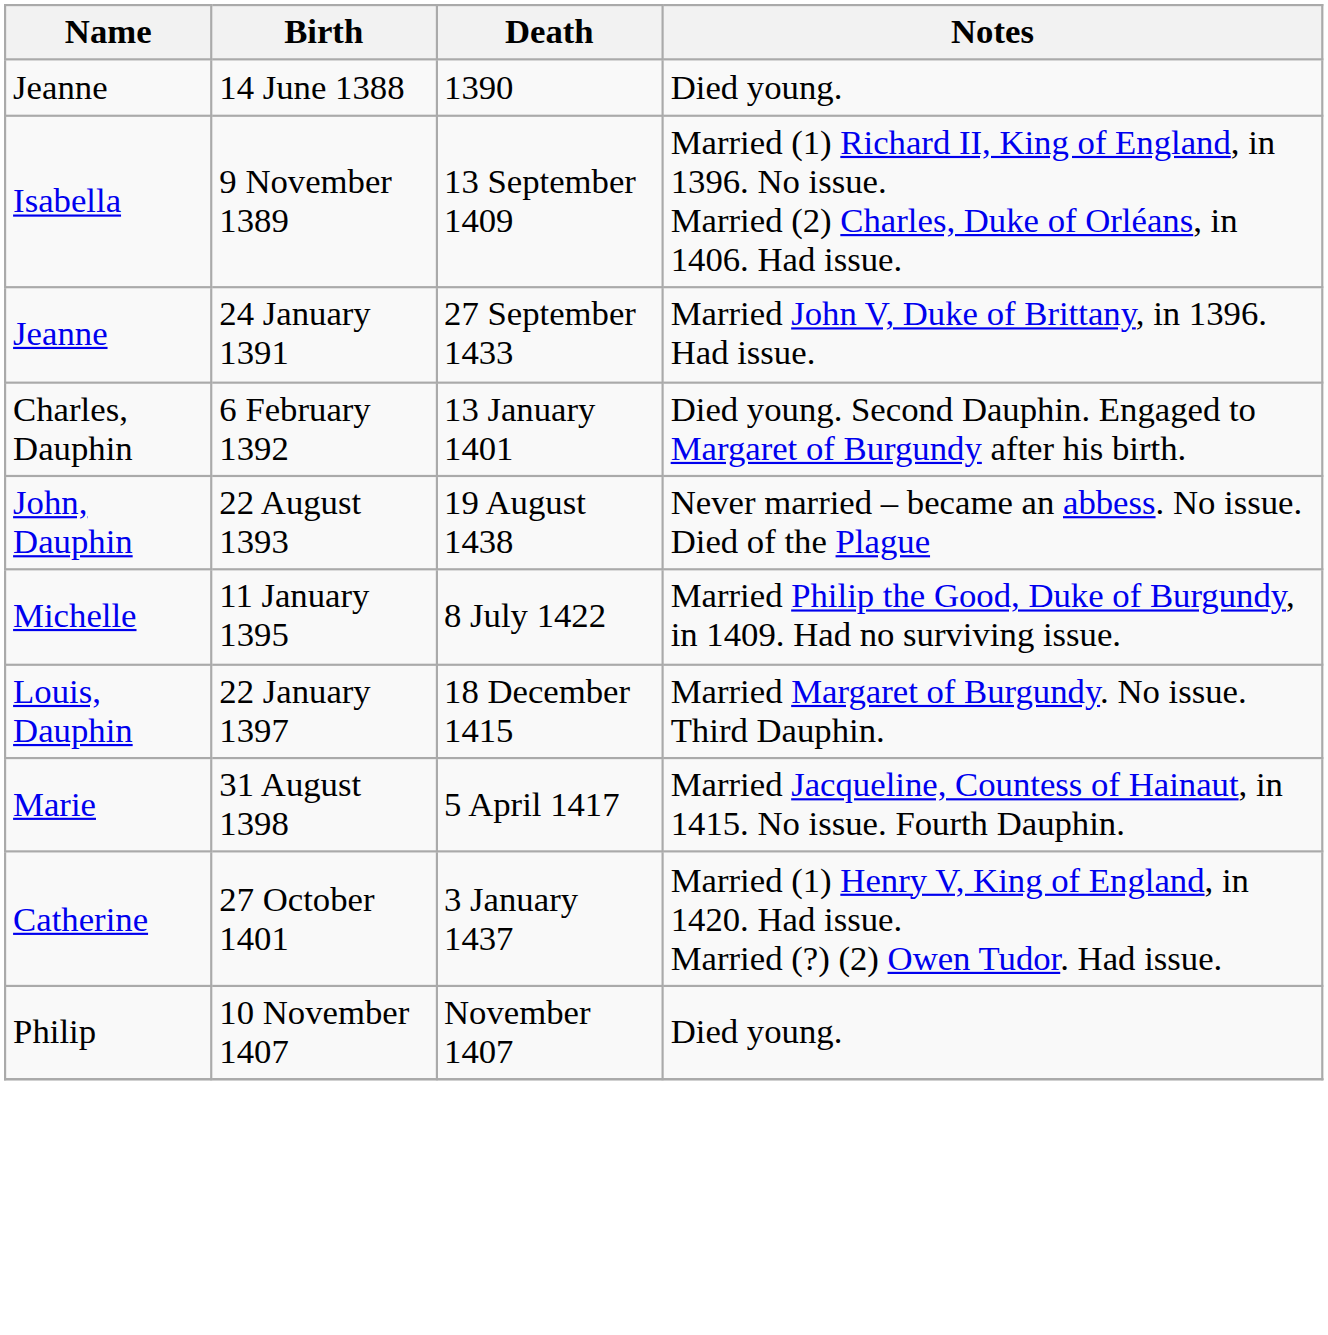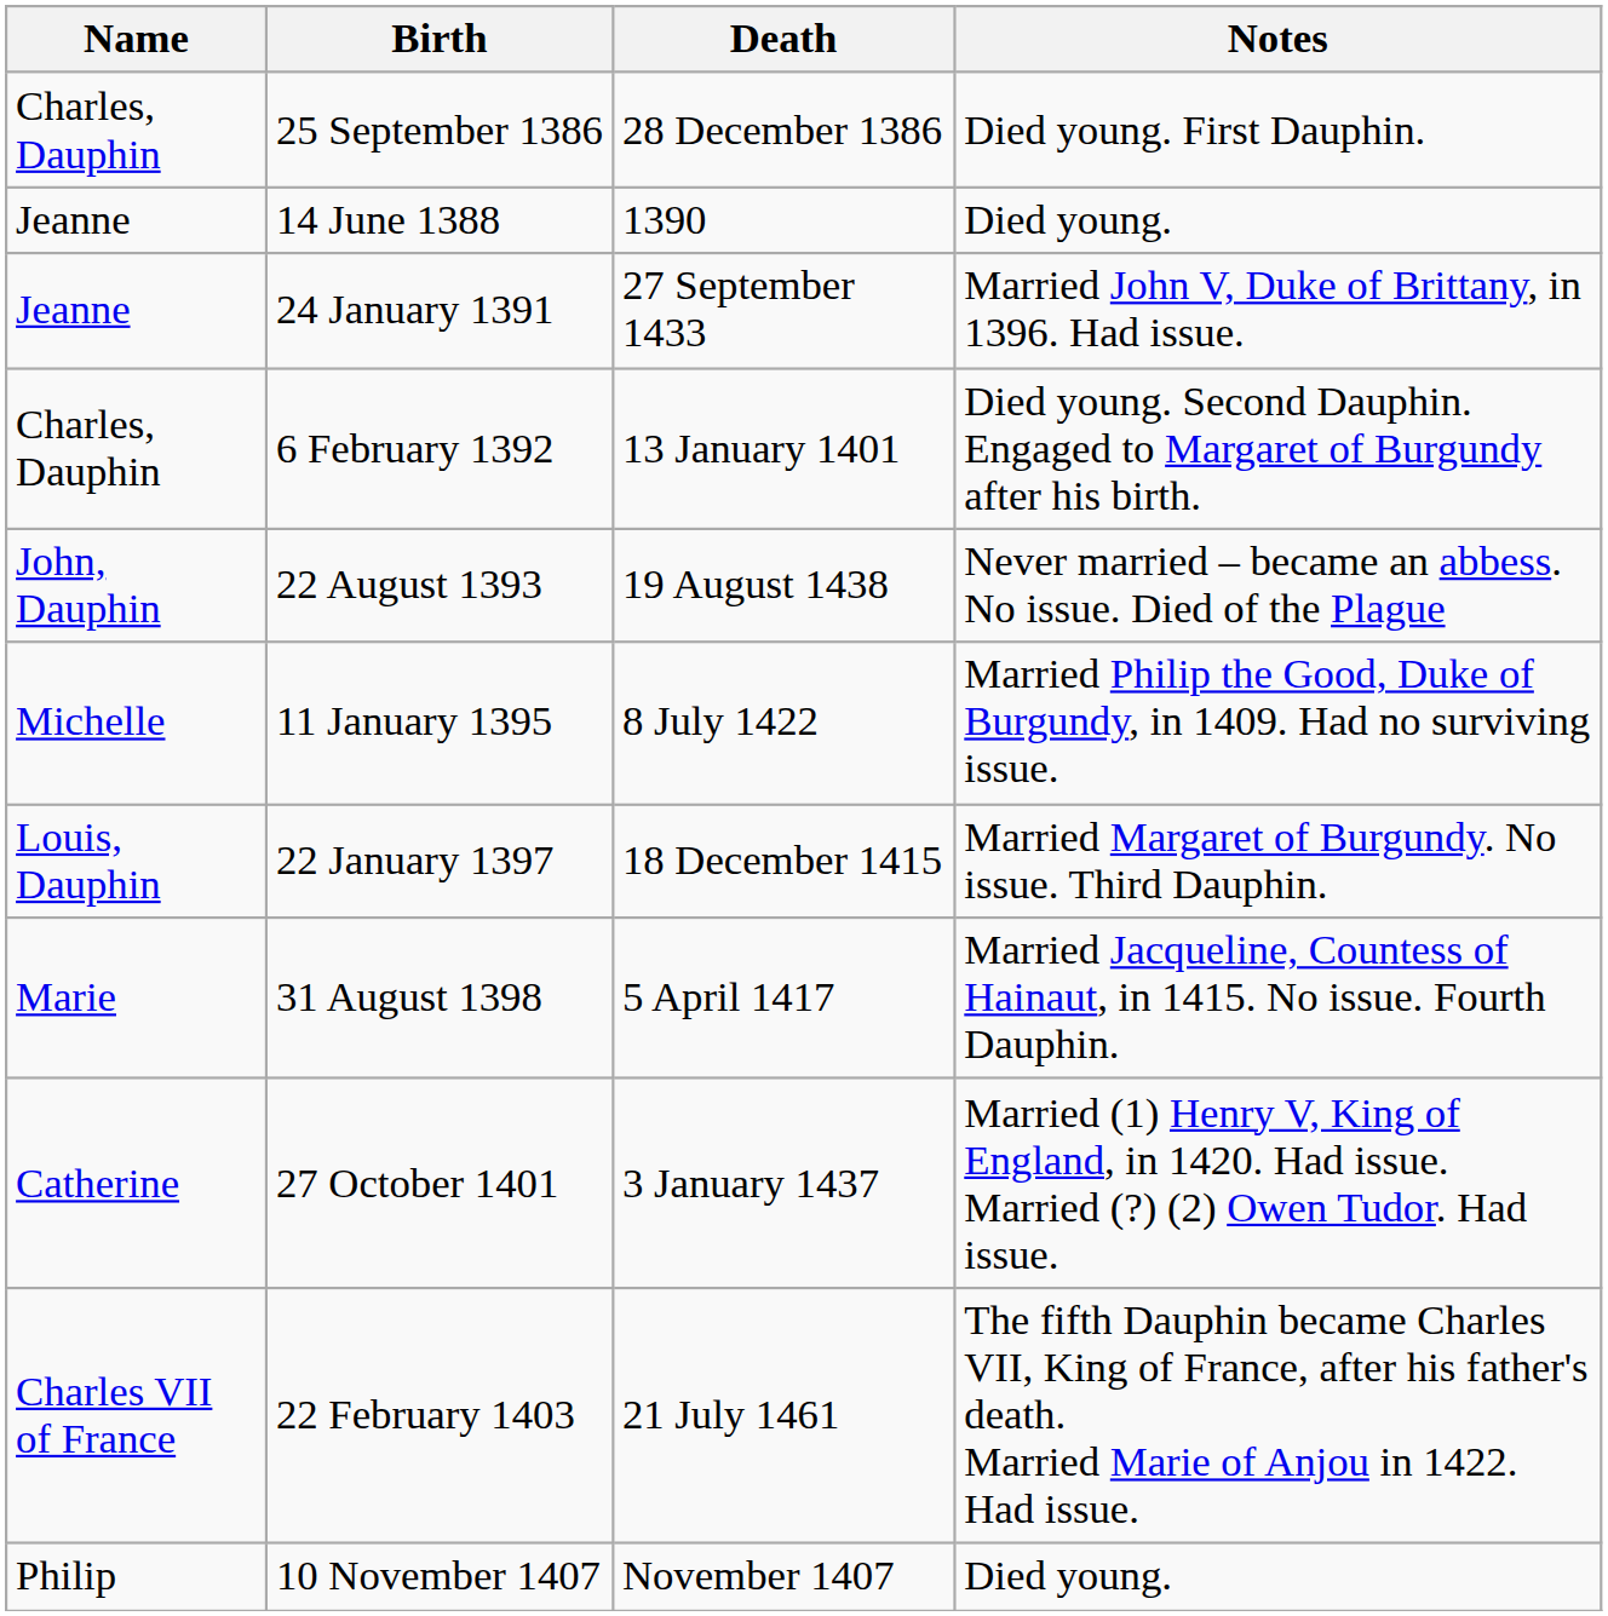 <table class="sortable wikitable">
 <tr>
 <th>Name</th>
 <th>Birth</th>
 <th>Death</th>
 <th>Notes</th>
 </tr>
 <tr>
+<td>Charles, <a href='#'>Dauphin</a></td>
+<td>25 September 1386</td>
+<td>28 December 1386</td>
+<td>Died young. First Dauphin.</td>
+</tr>
+<tr>
 <td>Jeanne</td>
 <td>14 June 1388</td>
 <td>1390</td>
 <td>Died young.</td>
-</tr>
-<tr>
-<td><a href='#'>Isabella</a></td>
-<td>9 November 1389</td>
-<td>13 September 1409</td>
-<td>Married (1) <a href='#'>Richard II, King of England</a>, in 1396. No issue.<br>Married (2) <a href='#'>Charles, Duke of Orléans</a>, in 1406. Had issue.</td>
 </tr>
 <tr>
 <td><a href='#'>Jeanne</a></td>
 <td>24 January 1391</td>
 <td>27 September 1433</td>
 <td>Married <a href='#'>John V, Duke of Brittany</a>, in 1396. Had issue.</td>
 </tr>
 <tr>
 <td>Charles, Dauphin</td>
 <td>6 February 1392</td>
 <td>13 January 1401</td>
 <td>Died young. Second Dauphin. Engaged to <a href='#'>Margaret of Burgundy</a> after his birth.</td>
 </tr>
 <tr>
 <td><a href='#'>John, Dauphin</a></td>
 <td>22 August 1393</td>
 <td>19 August 1438</td>
 <td>Never married – became an <a href='#'>abbess</a>. No issue. Died of the <a href='#'>Plague</a></td>
 </tr>
 <tr>
 <td><a href='#'>Michelle</a></td>
 <td>11 January 1395</td>
 <td>8 July 1422</td>
 <td>Married <a href='#'>Philip the Good, Duke of Burgundy</a>, in 1409. Had no surviving issue.</td>
 </tr>
 <tr>
 <td><a href='#'>Louis, Dauphin</a></td>
 <td>22 January 1397</td>
 <td>18 December 1415</td>
 <td>Married <a href='#'>Margaret of Burgundy</a>. No issue. Third Dauphin.</td>
 </tr>
 <tr>
 <td><a href='#'>Marie</a></td>
 <td>31 August 1398</td>
 <td>5 April 1417</td>
 <td>Married <a href='#'>Jacqueline, Countess of Hainaut</a>, in 1415. No issue. Fourth Dauphin.</td>
 </tr>
 <tr>
 <td><a href='#'>Catherine</a></td>
 <td>27 October 1401</td>
 <td>3 January 1437</td>
 <td>Married (1) <a href='#'>Henry V, King of England</a>, in 1420. Had issue. <br> Married (?) (2) <a href='#'>Owen Tudor</a>. Had issue.</td>
 </tr>
 <tr>
+<td><a href='#'>Charles VII of France</a></td>
+<td>22 February 1403</td>
+<td>21 July 1461</td>
+<td>The fifth Dauphin became Charles VII, King of France, after his father's death. <br> Married <a href='#'>Marie of Anjou</a> in 1422. Had issue.</td>
+</tr>
+<tr>
 <td>Philip</td>
 <td>10 November 1407</td>
 <td>November 1407</td>
 <td>Died young.</td>
 </tr>
 <tr>
 </tr>
 </table>
